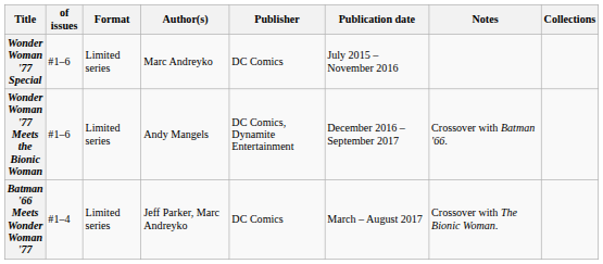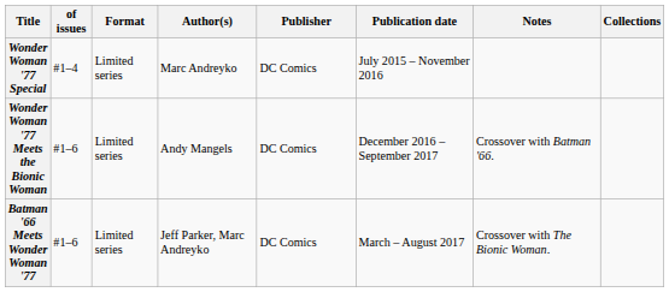 <table class="wikitable">
 <tr>
 <th>Title</th>
 <th style="width:40pt"> of issues</th>
 <th style="width:75pt">Format</th>
 <th style="width:125pt">Author(s)</th>
 <th style="width:125pt">Publisher</th>
 <th style="width:150pt">Publication date</th>
 <th style="width:175pt">Notes</th>
 <th>Collections</th>
 </tr>
 <tr>
 <th><em>Wonder Woman '77 Special</em></th>
-<td>#1–6</td>
+<td>#1–4</td>
 <td>Limited series</td>
 <td>Marc Andreyko</td>
 <td>DC Comics</td>
 <td>July 2015 – November 2016</td>
 <td></td>
 <td></td>
 </tr>
 <tr>
 <th><em>Wonder Woman '77 Meets the Bionic Woman</em></th>
 <td>#1–6</td>
 <td>Limited series</td>
 <td>Andy Mangels</td>
-<td>DC Comics, Dynamite Entertainment</td>
+<td>DC Comics</td>
 <td>December 2016 – September 2017</td>
 <td>Crossover with <em>Batman '66</em>.</td>
 <td></td>
 </tr>
 <tr>
 <th><em>Batman '66 Meets Wonder Woman '77</em></th>
-<td>#1–4</td>
+<td>#1–6</td>
 <td>Limited series</td>
 <td>Jeff Parker, Marc Andreyko</td>
 <td>DC Comics</td>
 <td>March – August 2017</td>
 <td>Crossover with <em>The Bionic Woman</em>.</td>
 <td></td>
 </tr>
 </table>
